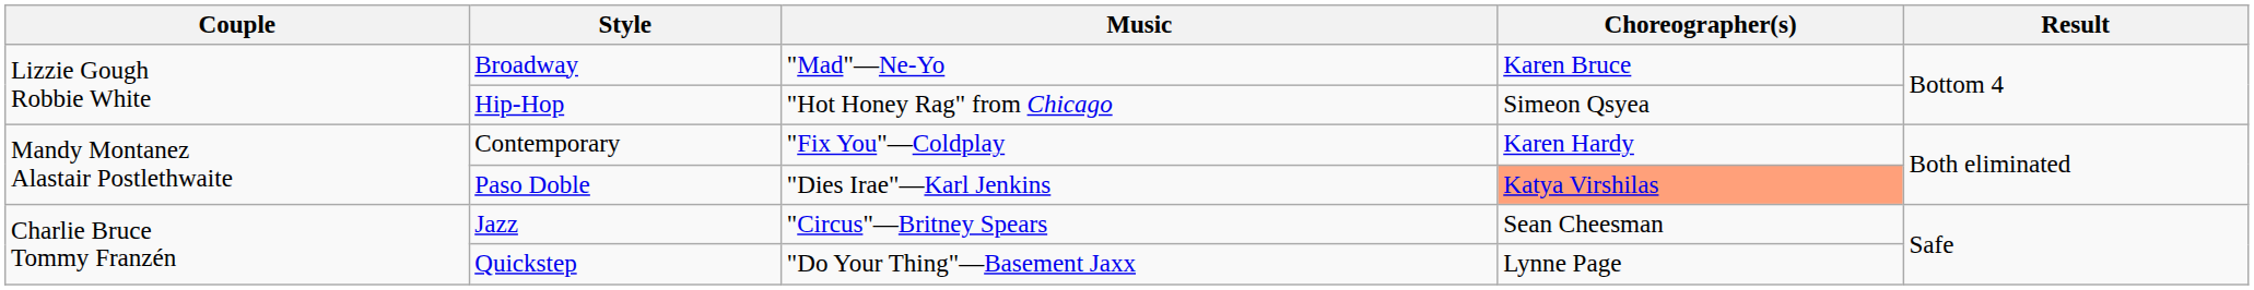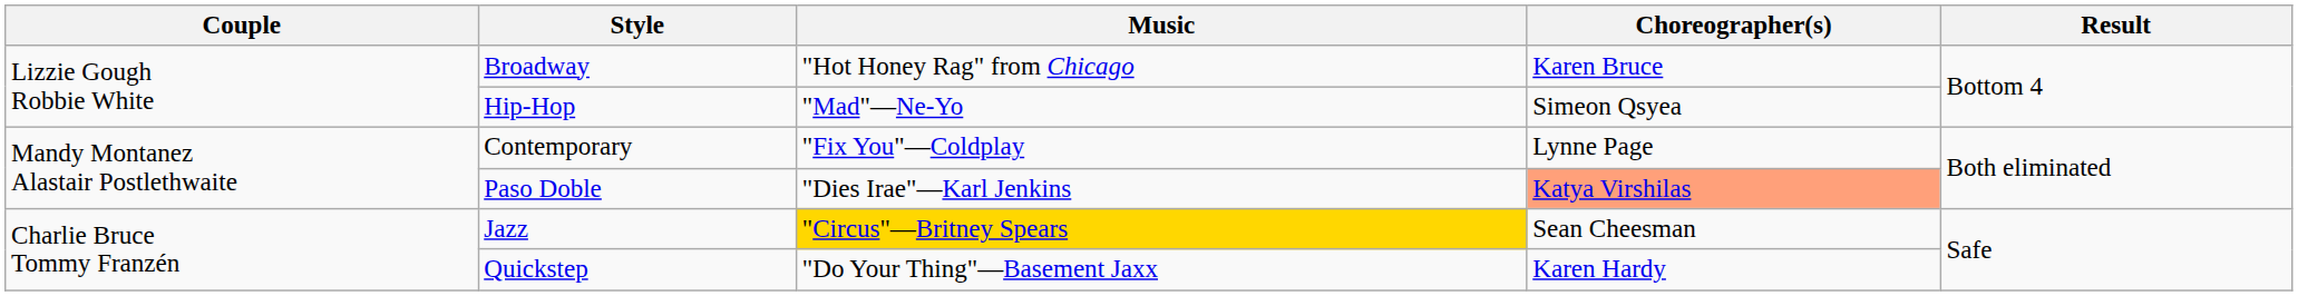 <table class="wikitable" style="width:90%;">
 <tr>
 <th>Couple</th>
 <th>Style</th>
 <th>Music</th>
 <th>Choreographer(s)</th>
 <th>Result</th>
 </tr>
 <tr>
 <td rowspan="2">Lizzie Gough<br>Robbie White</td>
 <td><a href='#'>Broadway</a></td>
-<td>"<a href='#'>Mad</a>"—<a href='#'>Ne-Yo</a></td>
+<td>"Hot Honey Rag" from <em><a href='#'>Chicago</a></em></td>
 <td><a href='#'>Karen Bruce</a></td>
 <td rowspan="2">Bottom 4</td>
 </tr>
 <tr>
 <td><a href='#'>Hip-Hop</a></td>
-<td>"Hot Honey Rag" from <em><a href='#'>Chicago</a></em></td>
+<td>"<a href='#'>Mad</a>"—<a href='#'>Ne-Yo</a></td>
 <td>Simeon Qsyea</td>
 </tr>
 <tr>
 <td rowspan="2">Mandy Montanez<br>Alastair Postlethwaite</td>
 <td>Contemporary</td>
 <td>"<a href='#'>Fix You</a>"—<a href='#'>Coldplay</a></td>
-<td><a href='#'>Karen Hardy</a></td>
+<td>Lynne Page</td>
 <td rowspan="2">Both eliminated</td>
 </tr>
 <tr>
 <td><a href='#'>Paso Doble</a></td>
 <td>"Dies Irae"—<a href='#'>Karl Jenkins</a></td>
 <td style="background: lightsalmon;"><a href='#'>Katya Virshilas</a></td>
 </tr>
 <tr>
 <td rowspan="2">Charlie Bruce<br>Tommy Franzén</td>
 <td><a href='#'>Jazz</a></td>
-<td>"<a href='#'>Circus</a>"—<a href='#'>Britney Spears</a></td>
+<td style="background: gold;">"<a href='#'>Circus</a>"—<a href='#'>Britney Spears</a></td>
 <td>Sean Cheesman</td>
 <td rowspan="2">Safe</td>
 </tr>
 <tr>
 <td><a href='#'>Quickstep</a></td>
 <td>"Do Your Thing"—<a href='#'>Basement Jaxx</a></td>
-<td>Lynne Page</td>
+<td><a href='#'>Karen Hardy</a></td>
 </tr>
 </table>
